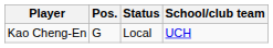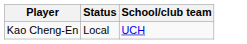 <table class="wikitable sortable sortable">
 <tr>
 <th>Player</th>
-<th>Pos.</th>
 <th>Status</th>
 <th>School/club team</th>
 </tr>
 <tr>
 <td>Kao Cheng-En</td>
-<td>G</td>
 <td>Local</td>
 <td><a href='#'>UCH</a></td>
 </tr>
 </table>
